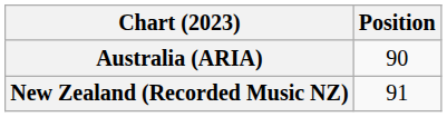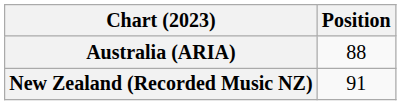 <table class="wikitable sortable plainrowheaders" style="text-align:center">
 <tr>
 <th scope="col">Chart (2023)</th>
 <th scope="col">Position</th>
 </tr>
 <tr>
 <th scope="row">Australia (ARIA)</th>
-<td>90</td>
+<td>88</td>
 </tr>
 <tr>
 <th scope="row">New Zealand (Recorded Music NZ)</th>
 <td>91</td>
 </tr>
 </table>
